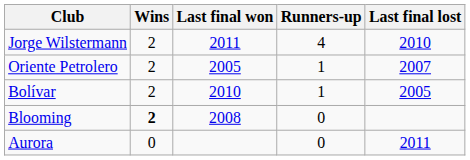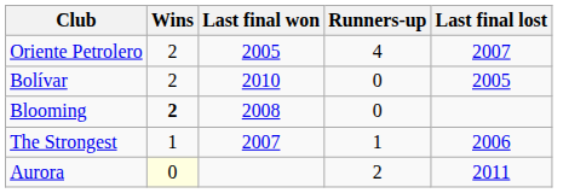 <table class="wikitable sortable" style="text-align: center;">
 <tr>
 <th>Club</th>
 <th>Wins</th>
 <th>Last final won</th>
 <th>Runners-up</th>
 <th>Last final lost</th>
 </tr>
 <tr>
-<td align=left><a href='#'>Jorge Wilstermann</a></td>
-<td>2</td>
-<td><a href='#'>2011</a></td>
-<td>4</td>
-<td><a href='#'>2010</a></td>
-</tr>
-<tr>
 <td align=left><a href='#'>Oriente Petrolero</a></td>
 <td>2</td>
 <td><a href='#'>2005</a></td>
-<td>1</td>
+<td>4</td>
 <td><a href='#'>2007</a></td>
 </tr>
 <tr>
 <td align=left><a href='#'>Bolívar</a></td>
 <td>2</td>
 <td><a href='#'>2010</a></td>
-<td>1</td>
+<td>0</td>
 <td><a href='#'>2005</a></td>
 </tr>
 <tr>
 <td align=left><a href='#'>Blooming</a></td>
 <td><strong>2</strong></td>
 <td><a href='#'>2008</a></td>
 <td>0</td>
 <td></td>
 </tr>
 <tr>
+<td align=left><a href='#'>The Strongest</a></td>
+<td>1</td>
+<td><a href='#'>2007</a></td>
+<td>1</td>
+<td><a href='#'>2006</a></td>
+</tr>
+<tr>
 <td align=left><a href='#'>Aurora</a></td>
-<td>0</td>
+<td style="background: lightyellow;">0</td>
 <td></td>
-<td>0</td>
+<td>2</td>
 <td><a href='#'>2011</a></td>
 </tr>
 </table>
